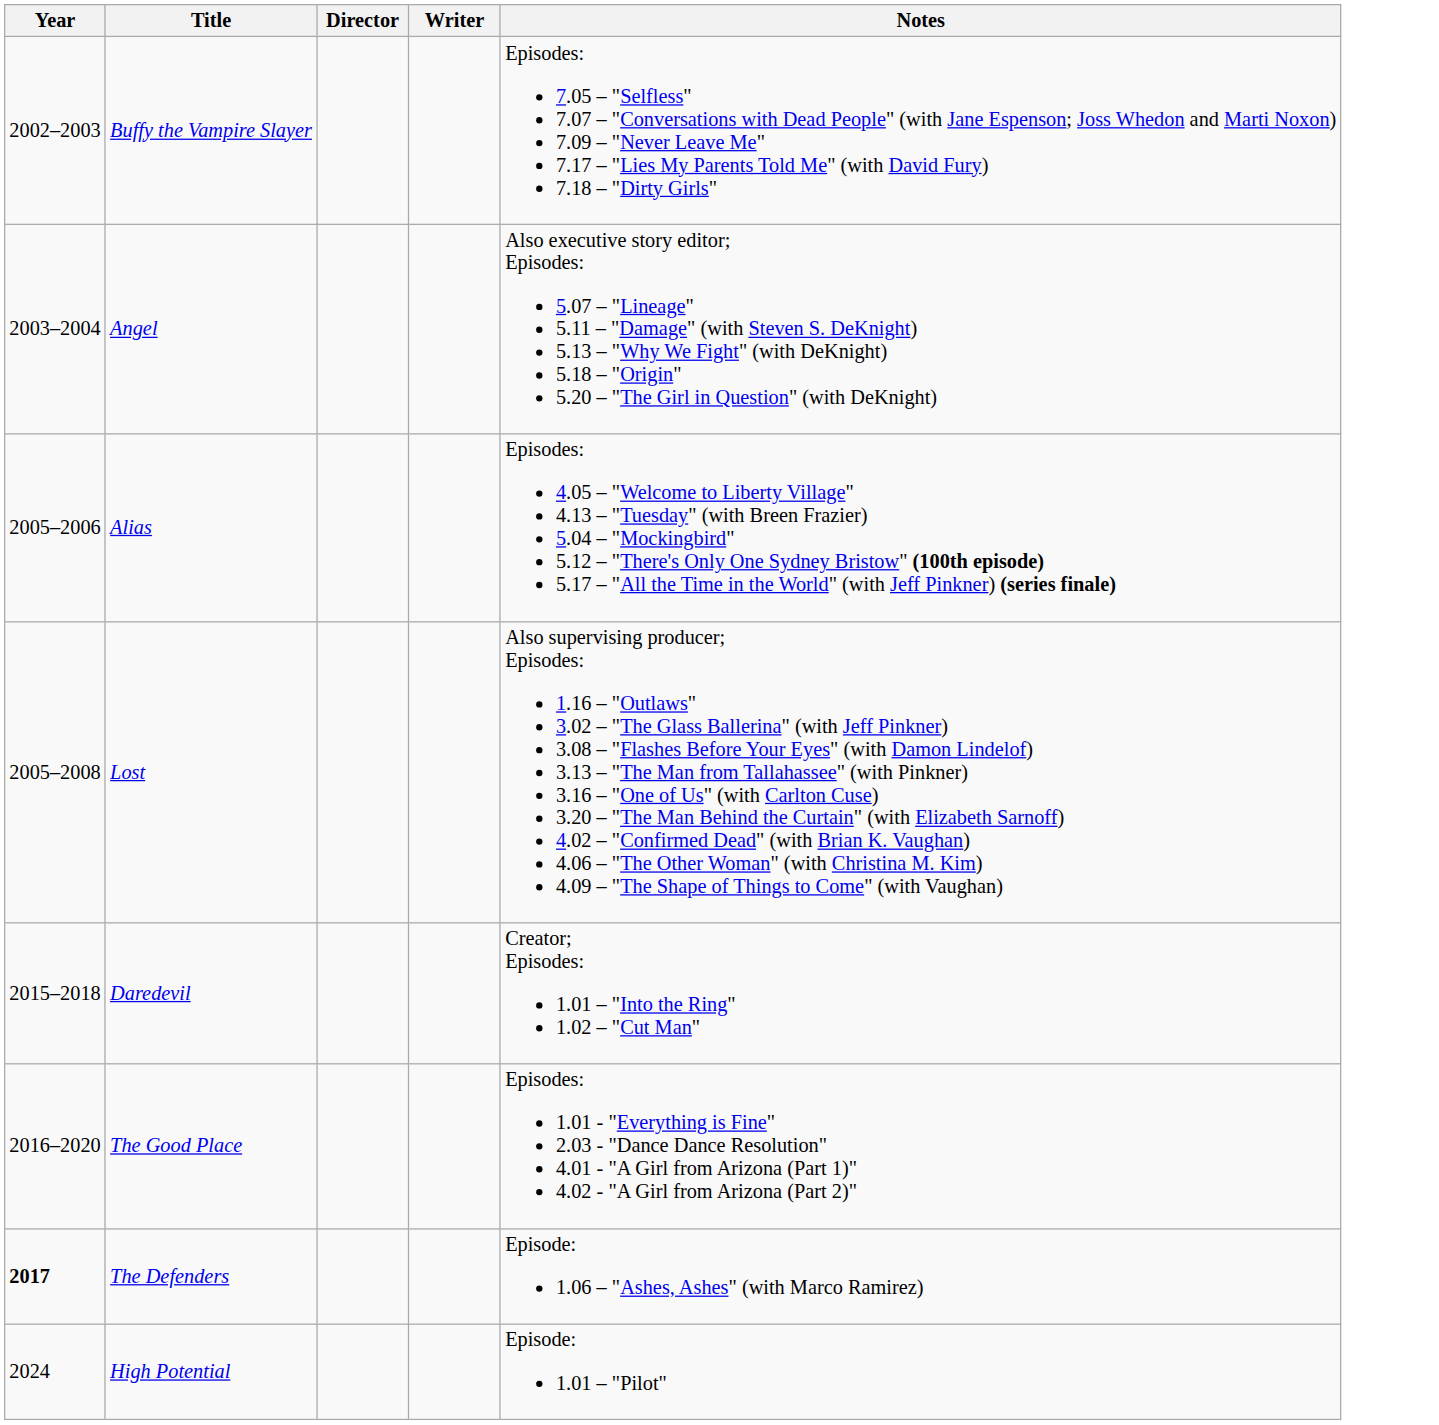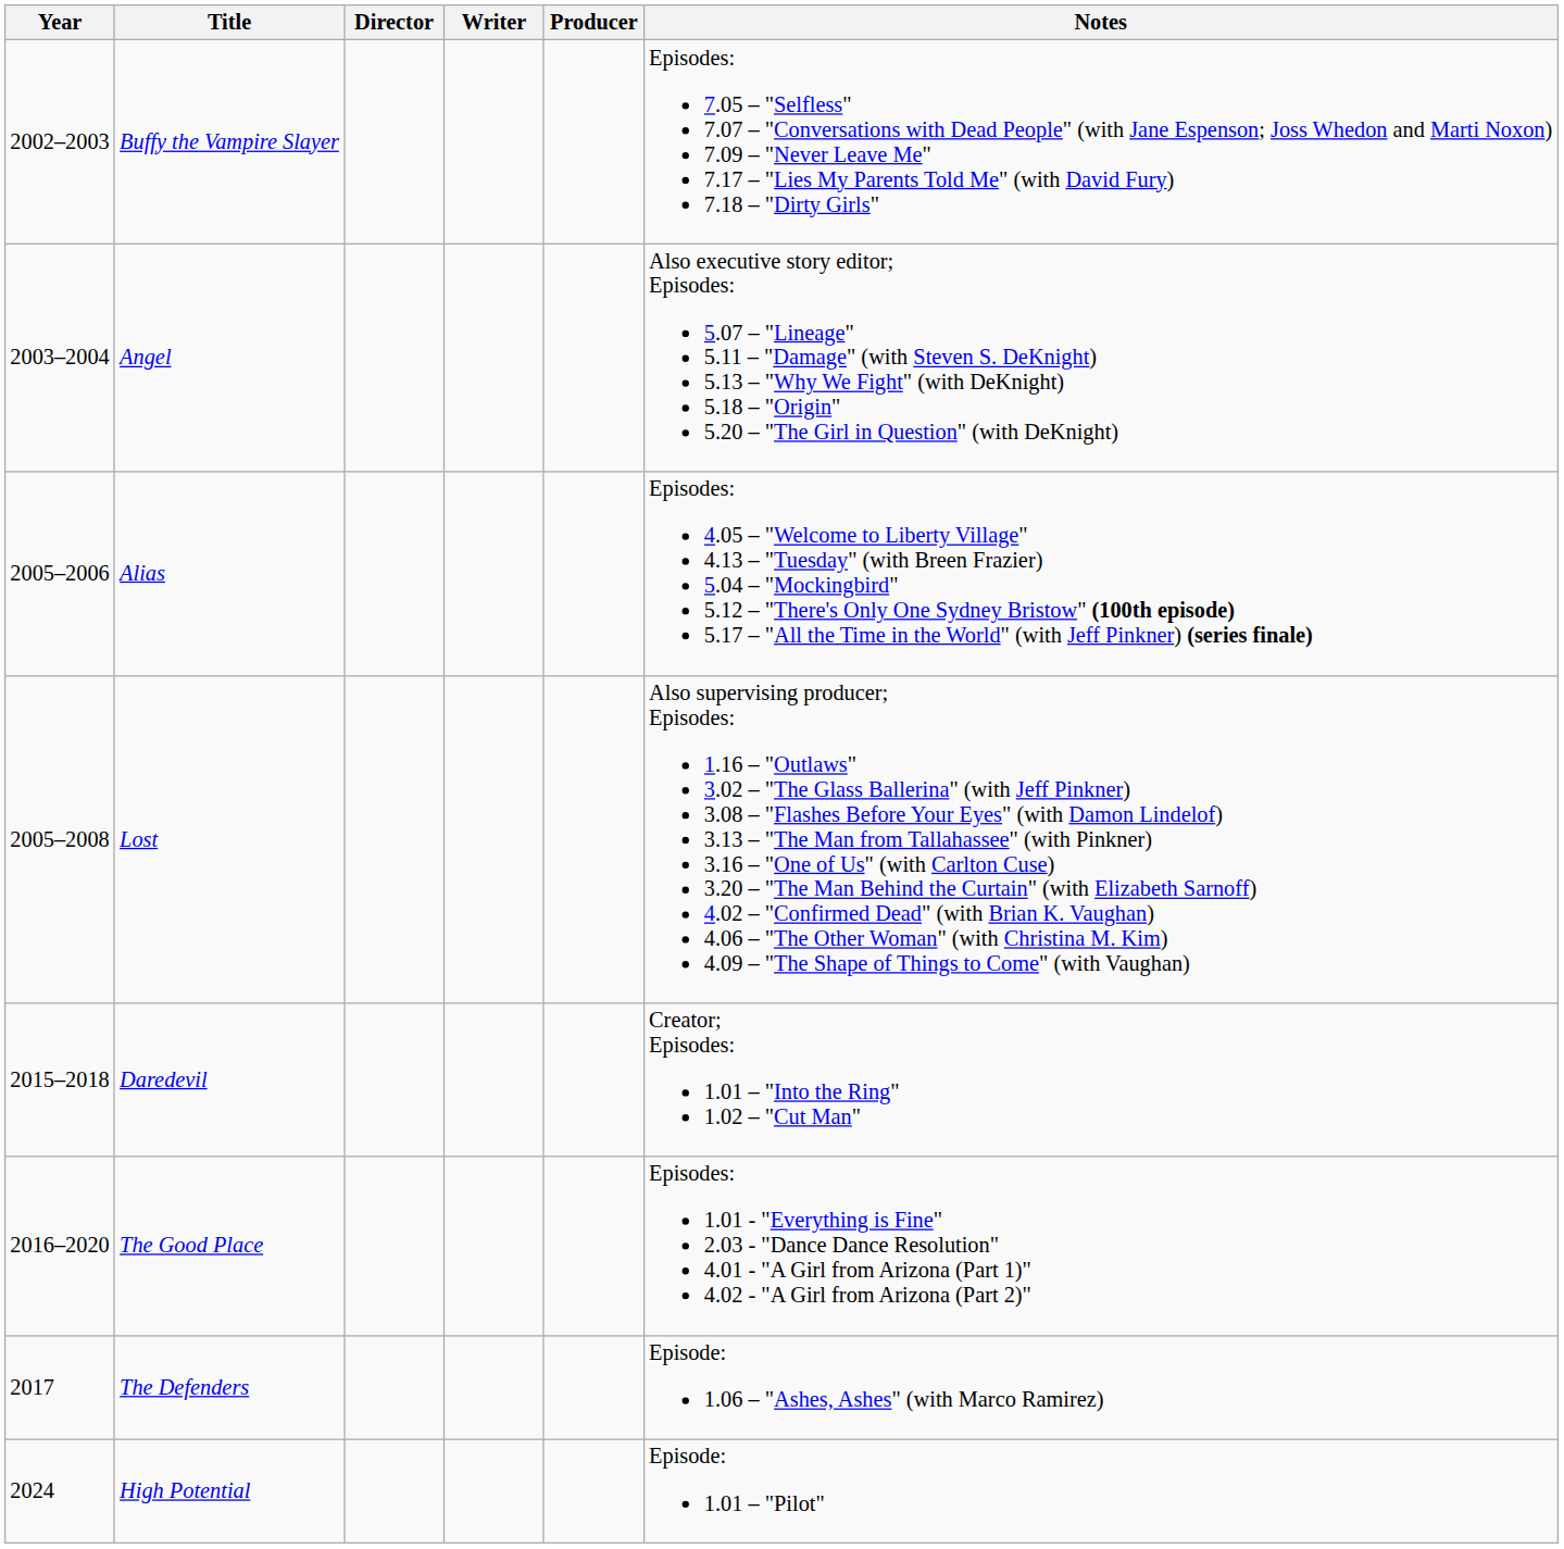 <table class="wikitable">
 <tr>
 <th>Year</th>
 <th>Title</th>
 <th width=65>Director</th>
 <th width=65>Writer</th>
+<th width=65>Producer</th>
 <th>Notes</th>
 </tr>
 <tr>
 <td>2002–2003</td>
 <td><em><a href='#'>Buffy the Vampire Slayer</a></em></td>
+<td></td>
 <td></td>
 <td></td>
 <td>Episodes:<br><ul><li><a href='#'>7</a>.05 – "<a href='#'>Selfless</a>"</li><li>7.07 – "<a href='#'>Conversations with Dead People</a>" (with <a href='#'>Jane Espenson</a>; <a href='#'>Joss Whedon</a> and <a href='#'>Marti Noxon</a>)</li><li>7.09 – "<a href='#'>Never Leave Me</a>"</li><li>7.17 – "<a href='#'>Lies My Parents Told Me</a>" (with <a href='#'>David Fury</a>)</li><li>7.18 – "<a href='#'>Dirty Girls</a>"</li></ul></td>
 </tr>
 <tr>
 <td>2003–2004</td>
 <td><em><a href='#'>Angel</a></em></td>
 <td></td>
 <td></td>
+<td></td>
 <td>Also executive story editor;<br>Episodes:<br><ul><li><a href='#'>5</a>.07 – "<a href='#'>Lineage</a>"</li><li>5.11 – "<a href='#'>Damage</a>" (with <a href='#'>Steven S. DeKnight</a>)</li><li>5.13 – "<a href='#'>Why We Fight</a>" (with DeKnight)</li><li>5.18 – "<a href='#'>Origin</a>"</li><li>5.20 – "<a href='#'>The Girl in Question</a>" (with DeKnight)</li></ul></td>
 </tr>
 <tr>
 <td>2005–2006</td>
 <td><em><a href='#'>Alias</a></em></td>
+<td></td>
 <td></td>
 <td></td>
 <td>Episodes:<br><ul><li><a href='#'>4</a>.05 – "<a href='#'>Welcome to Liberty Village</a>"</li><li>4.13 – "<a href='#'>Tuesday</a>" (with Breen Frazier)</li><li><a href='#'>5</a>.04 – "<a href='#'>Mockingbird</a>"</li><li>5.12 – "<a href='#'>There's Only One Sydney Bristow</a>" <strong>(100th episode)</strong></li><li>5.17 – "<a href='#'>All the Time in the World</a>" (with <a href='#'>Jeff Pinkner</a>) <strong>(series finale)</strong></li></ul></td>
 </tr>
 <tr>
 <td>2005–2008</td>
 <td><em><a href='#'>Lost</a></em></td>
 <td></td>
 <td></td>
+<td></td>
 <td>Also supervising producer;<br>Episodes:<br><ul><li><a href='#'>1</a>.16 – "<a href='#'>Outlaws</a>"</li><li><a href='#'>3</a>.02 – "<a href='#'>The Glass Ballerina</a>" (with <a href='#'>Jeff Pinkner</a>)</li><li>3.08 – "<a href='#'>Flashes Before Your Eyes</a>" (with <a href='#'>Damon Lindelof</a>)</li><li>3.13 – "<a href='#'>The Man from Tallahassee</a>" (with Pinkner)</li><li>3.16 – "<a href='#'>One of Us</a>" (with <a href='#'>Carlton Cuse</a>)</li><li>3.20 – "<a href='#'>The Man Behind the Curtain</a>" (with <a href='#'>Elizabeth Sarnoff</a>)</li><li><a href='#'>4</a>.02 – "<a href='#'>Confirmed Dead</a>" (with <a href='#'>Brian K. Vaughan</a>)</li><li>4.06 – "<a href='#'>The Other Woman</a>" (with <a href='#'>Christina M. Kim</a>)</li><li>4.09 – "<a href='#'>The Shape of Things to Come</a>" (with Vaughan)</li></ul></td>
 </tr>
 <tr>
 <td>2015–2018</td>
 <td><em><a href='#'>Daredevil</a></em></td>
+<td></td>
 <td></td>
 <td></td>
 <td>Creator;<br>Episodes:<br><ul><li>1.01 – "<a href='#'>Into the Ring</a>"</li><li>1.02 – "<a href='#'>Cut Man</a>"</li></ul></td>
 </tr>
 <tr>
 <td>2016–2020</td>
 <td><em><a href='#'>The Good Place</a></em></td>
 <td></td>
 <td></td>
+<td></td>
 <td>Episodes:<br><ul><li>1.01 - "<a href='#'>Everything is Fine</a>"</li><li>2.03 - "Dance Dance Resolution"</li><li>4.01 - "A Girl from Arizona (Part 1)"</li><li>4.02 - "A Girl from Arizona (Part 2)"</li></ul></td>
 </tr>
 <tr>
-<td><strong>2017</strong></td>
+<td>2017</td>
 <td><em><a href='#'>The Defenders</a></em></td>
+<td></td>
 <td></td>
 <td></td>
 <td>Episode:<br><ul><li>1.06 – "<a href='#'>Ashes, Ashes</a>" (with Marco Ramirez)</li></ul></td>
 </tr>
 <tr>
 <td>2024</td>
 <td><em><a href='#'>High Potential</a></em></td>
 <td></td>
 <td></td>
+<td></td>
 <td>Episode:<br><ul><li>1.01 – "Pilot"</li></ul></td>
 </tr>
 </table>
